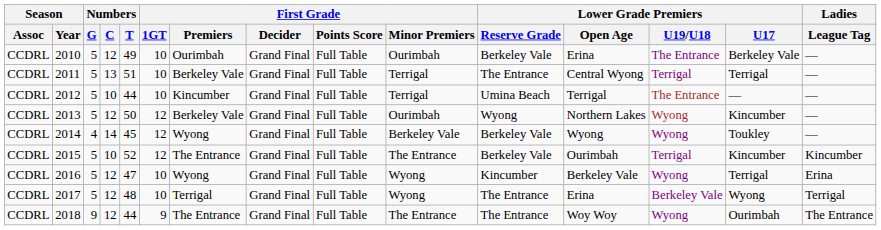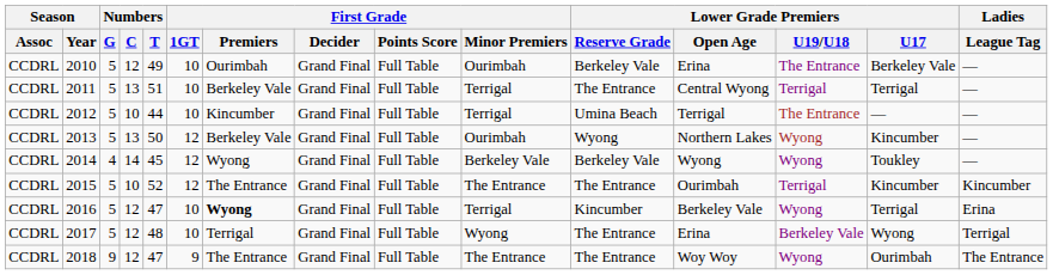 <table class="wikitable sortable collapsible">
 <tr>
 <th colspan="2" style="text-align:center;">Season</th>
 <th colspan="3" style="text-align:center;">Numbers</th>
 <th colspan="5" style="text-align:center;"><a href='#'>First Grade</a></th>
 <th colspan="4">Lower Grade Premiers</th>
 <th>Ladies</th>
 </tr>
 <tr>
 <th>Assoc</th>
 <th>Year</th>
 <th><a href='#'>G</a></th>
 <th><a href='#'>C</a></th>
 <th><a href='#'>T</a></th>
 <th><a href='#'>1GT</a></th>
 <th>Premiers</th>
 <th>Decider</th>
 <th>Points Score</th>
 <th>Minor Premiers</th>
 <th><a href='#'>Reserve Grade</a></th>
 <th>Open Age</th>
 <th><a href='#'>U19</a>/<a href='#'>U18</a></th>
 <th><a href='#'>U17</a></th>
 <th>League Tag</th>
 </tr>
 <tr>
 <td>CCDRL</td>
 <td>2010</td>
 <td style="text-align:right;">5</td>
 <td style="text-align:right;">12</td>
 <td style="text-align:right;">49</td>
 <td style="text-align:right;">10</td>
 <td> Ourimbah</td>
 <td>Grand Final</td>
 <td>Full Table</td>
 <td>Ourimbah</td>
 <td>Berkeley Vale</td>
 <td>Erina</td>
 <td style="color:purple;">The Entrance</td>
 <td>Berkeley Vale</td>
 <td>—</td>
 </tr>
 <tr>
 <td>CCDRL</td>
 <td>2011</td>
 <td style="text-align:right;">5</td>
 <td style="text-align:right;">13</td>
 <td style="text-align:right;">51</td>
 <td style="text-align:right;">10</td>
 <td> Berkeley Vale</td>
 <td>Grand Final</td>
 <td>Full Table</td>
 <td>Terrigal</td>
 <td>The Entrance</td>
 <td>Central Wyong</td>
 <td style="color:purple;">Terrigal</td>
 <td>Terrigal</td>
 <td>—</td>
 </tr>
 <tr>
 <td>CCDRL</td>
 <td>2012</td>
 <td style="text-align:right;">5</td>
 <td style="text-align:right;">10</td>
 <td style="text-align:right;">44</td>
 <td style="text-align:right;">10</td>
 <td> Kincumber</td>
 <td>Grand Final</td>
 <td>Full Table</td>
 <td>Terrigal</td>
 <td>Umina Beach</td>
 <td>Terrigal</td>
 <td style="color:brown;">The Entrance</td>
 <td>—</td>
 <td>—</td>
 </tr>
 <tr>
 <td>CCDRL</td>
 <td>2013</td>
 <td style="text-align:right;">5</td>
-<td style="text-align:right;">12</td>
+<td style="text-align:right;">13</td>
 <td style="text-align:right;">50</td>
 <td style="text-align:right;">12</td>
 <td> Berkeley Vale</td>
 <td>Grand Final</td>
 <td>Full Table</td>
 <td>Ourimbah</td>
 <td>Wyong</td>
 <td>Northern Lakes</td>
 <td style="color:brown;">Wyong</td>
 <td>Kincumber</td>
 <td>—</td>
 </tr>
 <tr>
 <td>CCDRL</td>
 <td>2014</td>
 <td style="text-align:right;">4</td>
 <td style="text-align:right;">14</td>
 <td style="text-align:right;">45</td>
 <td style="text-align:right;">12</td>
 <td> Wyong</td>
 <td>Grand Final</td>
 <td>Full Table</td>
 <td>Berkeley Vale</td>
 <td>Berkeley Vale</td>
 <td>Wyong</td>
 <td style="color:purple;">Wyong</td>
 <td>Toukley</td>
 <td>—</td>
 </tr>
 <tr>
 <td>CCDRL</td>
 <td>2015</td>
 <td style="text-align:right;">5</td>
 <td style="text-align:right;">10</td>
 <td style="text-align:right;">52</td>
 <td style="text-align:right;">12</td>
 <td> The Entrance</td>
 <td>Grand Final</td>
 <td>Full Table</td>
 <td>The Entrance</td>
-<td>Berkeley Vale</td>
+<td>The Entrance</td>
 <td>Ourimbah</td>
 <td style="color:purple;">Terrigal</td>
 <td>Kincumber</td>
 <td>Kincumber</td>
 </tr>
 <tr>
 <td>CCDRL</td>
 <td>2016</td>
 <td style="text-align:right;">5</td>
 <td style="text-align:right;">12</td>
 <td style="text-align:right;">47</td>
 <td style="text-align:right;">10</td>
-<td> Wyong</td>
+<td><strong> Wyong</strong></td>
 <td>Grand Final</td>
 <td>Full Table</td>
-<td>Wyong</td>
+<td>Terrigal</td>
 <td>Kincumber</td>
 <td>Berkeley Vale</td>
 <td style="color:purple;">Wyong</td>
 <td>Terrigal</td>
 <td>Erina</td>
 </tr>
 <tr>
 <td>CCDRL</td>
 <td>2017</td>
 <td style="text-align:right;">5</td>
 <td style="text-align:right;">12</td>
 <td style="text-align:right;">48</td>
 <td style="text-align:right;">10</td>
 <td> Terrigal</td>
 <td>Grand Final</td>
 <td>Full Table</td>
 <td>Wyong</td>
 <td>The Entrance</td>
 <td>Erina</td>
 <td style="color:purple;">Berkeley Vale</td>
 <td>Wyong</td>
 <td>Terrigal</td>
 </tr>
 <tr>
 <td>CCDRL</td>
 <td>2018</td>
 <td style="text-align:right;">9</td>
 <td style="text-align:right;">12</td>
-<td style="text-align:right;">44</td>
+<td style="text-align:right;">47</td>
 <td style="text-align:right;">9</td>
 <td> The Entrance</td>
 <td>Grand Final</td>
 <td>Full Table</td>
 <td>The Entrance</td>
 <td>The Entrance</td>
 <td>Woy Woy</td>
 <td style="color:purple;">Wyong</td>
 <td>Ourimbah</td>
 <td>The Entrance</td>
 </tr>
 </table>
